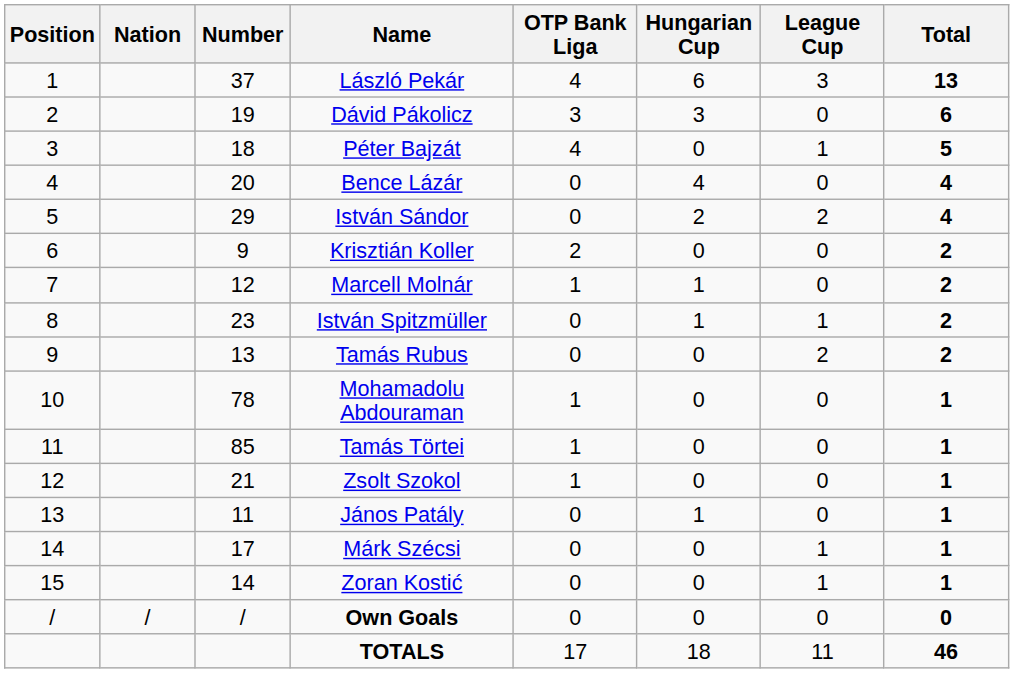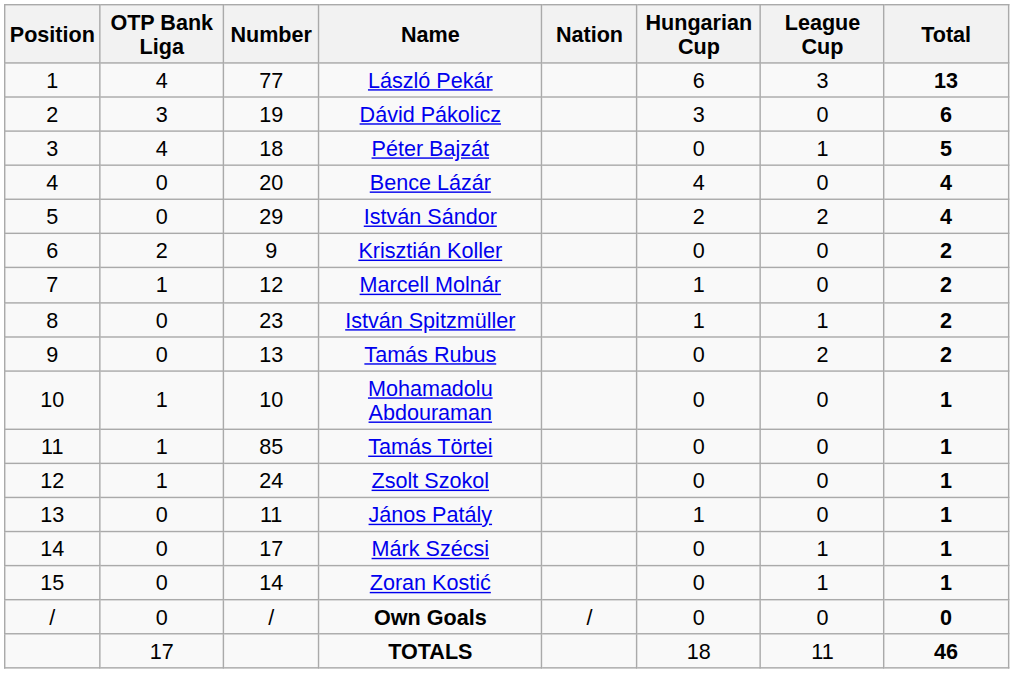 <table class="wikitable" style="font-size: 95%; text-align: center;">
 <tr>
 <th width=60>Position</th>
-<th width=60>Nation</th>
+<th width=80>OTP Bank Liga</th>
 <th width=60>Number</th>
 <th width=150>Name</th>
-<th width=80>OTP Bank Liga</th>
+<th width=60>Nation</th>
 <th width=80>Hungarian Cup</th>
 <th width=80>League Cup</th>
 <th width=80>Total</th>
 </tr>
 <tr>
 <td>1</td>
+<td>4</td>
+<td>77</td>
+<td><a href='#'>László Pekár</a></td>
 <td></td>
-<td>37</td>
-<td><a href='#'>László Pekár</a></td>
-<td>4</td>
 <td>6</td>
 <td>3</td>
 <td><strong>13</strong></td>
 </tr>
 <tr>
 <td>2</td>
-<td></td>
+<td>3</td>
 <td>19</td>
 <td><a href='#'>Dávid Pákolicz</a></td>
-<td>3</td>
+<td></td>
 <td>3</td>
 <td>0</td>
 <td><strong>6</strong></td>
 </tr>
 <tr>
 <td>3</td>
-<td></td>
+<td>4</td>
 <td>18</td>
 <td><a href='#'>Péter Bajzát</a></td>
-<td>4</td>
+<td></td>
 <td>0</td>
 <td>1</td>
 <td><strong>5</strong></td>
 </tr>
 <tr>
 <td>4</td>
-<td></td>
+<td>0</td>
 <td>20</td>
 <td><a href='#'>Bence Lázár</a></td>
-<td>0</td>
+<td></td>
 <td>4</td>
 <td>0</td>
 <td><strong>4</strong></td>
 </tr>
 <tr>
 <td>5</td>
-<td></td>
+<td>0</td>
 <td>29</td>
 <td><a href='#'>István Sándor</a></td>
-<td>0</td>
+<td></td>
 <td>2</td>
 <td>2</td>
 <td><strong>4</strong></td>
 </tr>
 <tr>
 <td>6</td>
-<td></td>
+<td>2</td>
 <td>9</td>
 <td><a href='#'>Krisztián Koller</a></td>
-<td>2</td>
+<td></td>
 <td>0</td>
 <td>0</td>
 <td><strong>2</strong></td>
 </tr>
 <tr>
 <td>7</td>
-<td></td>
+<td>1</td>
 <td>12</td>
 <td><a href='#'>Marcell Molnár</a></td>
-<td>1</td>
+<td></td>
 <td>1</td>
 <td>0</td>
 <td><strong>2</strong></td>
 </tr>
 <tr>
 <td>8</td>
-<td></td>
+<td>0</td>
 <td>23</td>
 <td><a href='#'>István Spitzmüller</a></td>
-<td>0</td>
+<td></td>
 <td>1</td>
 <td>1</td>
 <td><strong>2</strong></td>
 </tr>
 <tr>
 <td>9</td>
-<td></td>
+<td>0</td>
 <td>13</td>
 <td><a href='#'>Tamás Rubus</a></td>
-<td>0</td>
+<td></td>
 <td>0</td>
 <td>2</td>
 <td><strong>2</strong></td>
 </tr>
 <tr>
 <td>10</td>
+<td>1</td>
+<td>10</td>
+<td><a href='#'>Mohamadolu Abdouraman</a></td>
 <td></td>
-<td>78</td>
-<td><a href='#'>Mohamadolu Abdouraman</a></td>
-<td>1</td>
 <td>0</td>
 <td>0</td>
 <td><strong>1</strong></td>
 </tr>
 <tr>
 <td>11</td>
-<td></td>
+<td>1</td>
 <td>85</td>
 <td><a href='#'>Tamás Törtei</a></td>
-<td>1</td>
+<td></td>
 <td>0</td>
 <td>0</td>
 <td><strong>1</strong></td>
 </tr>
 <tr>
 <td>12</td>
+<td>1</td>
+<td>24</td>
+<td><a href='#'>Zsolt Szokol</a></td>
 <td></td>
-<td>21</td>
-<td><a href='#'>Zsolt Szokol</a></td>
-<td>1</td>
 <td>0</td>
 <td>0</td>
 <td><strong>1</strong></td>
 </tr>
 <tr>
 <td>13</td>
-<td></td>
+<td>0</td>
 <td>11</td>
 <td><a href='#'>János Patály</a></td>
-<td>0</td>
+<td></td>
 <td>1</td>
 <td>0</td>
 <td><strong>1</strong></td>
 </tr>
 <tr>
 <td>14</td>
-<td></td>
+<td>0</td>
 <td>17</td>
 <td><a href='#'>Márk Szécsi</a></td>
-<td>0</td>
+<td></td>
 <td>0</td>
 <td>1</td>
 <td><strong>1</strong></td>
 </tr>
 <tr>
 <td>15</td>
-<td></td>
+<td>0</td>
 <td>14</td>
 <td><a href='#'>Zoran Kostić</a></td>
-<td>0</td>
+<td></td>
 <td>0</td>
 <td>1</td>
 <td><strong>1</strong></td>
 </tr>
 <tr>
 <td>/</td>
-<td>/</td>
+<td>0</td>
 <td>/</td>
 <td><strong>Own Goals</strong></td>
-<td>0</td>
+<td>/</td>
 <td>0</td>
 <td>0</td>
 <td><strong>0</strong></td>
 </tr>
 <tr>
 <td></td>
-<td></td>
+<td>17</td>
 <td></td>
 <td><strong>TOTALS</strong></td>
-<td>17</td>
+<td></td>
 <td>18</td>
 <td>11</td>
 <td><strong>46</strong></td>
 </tr>
 </table>
